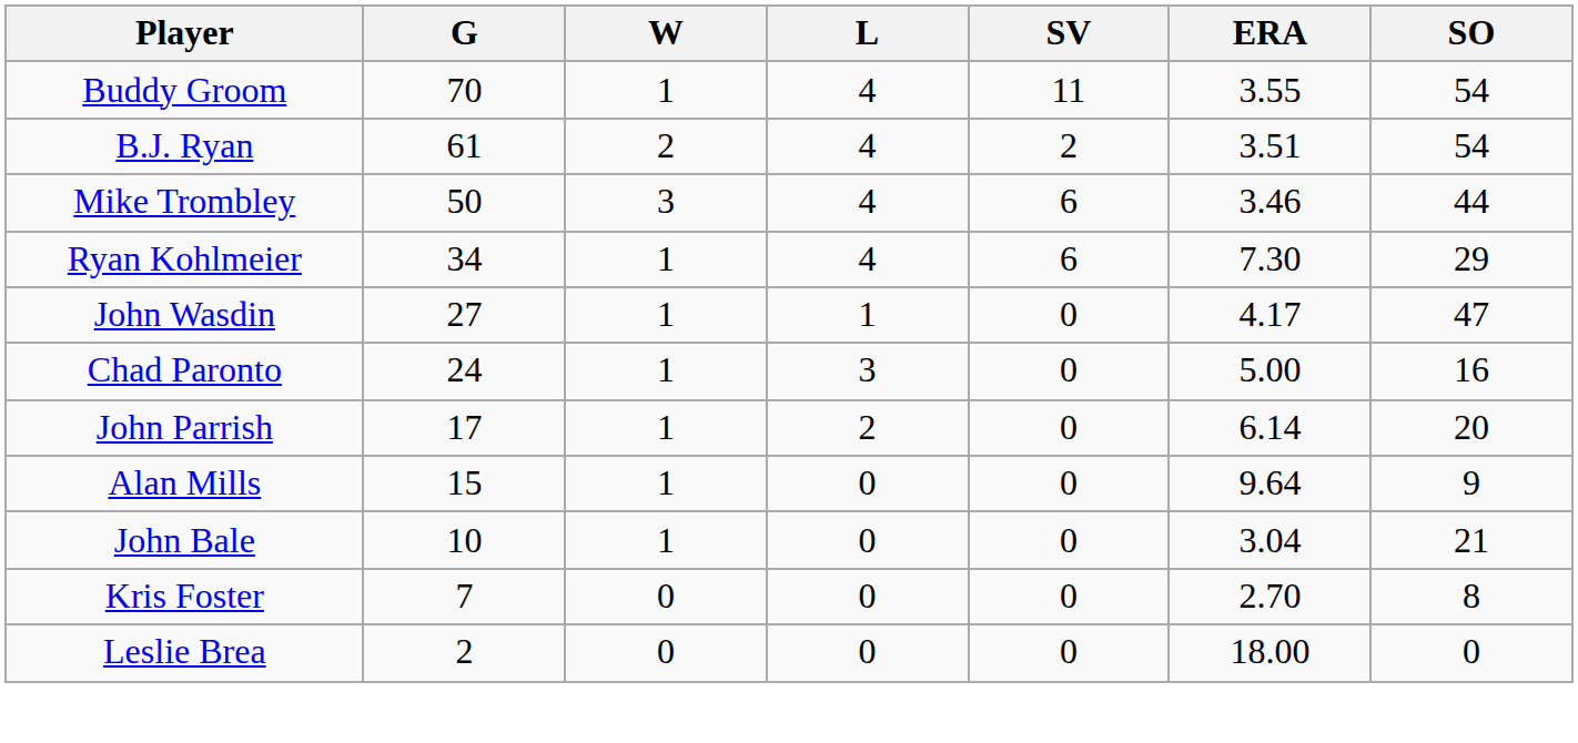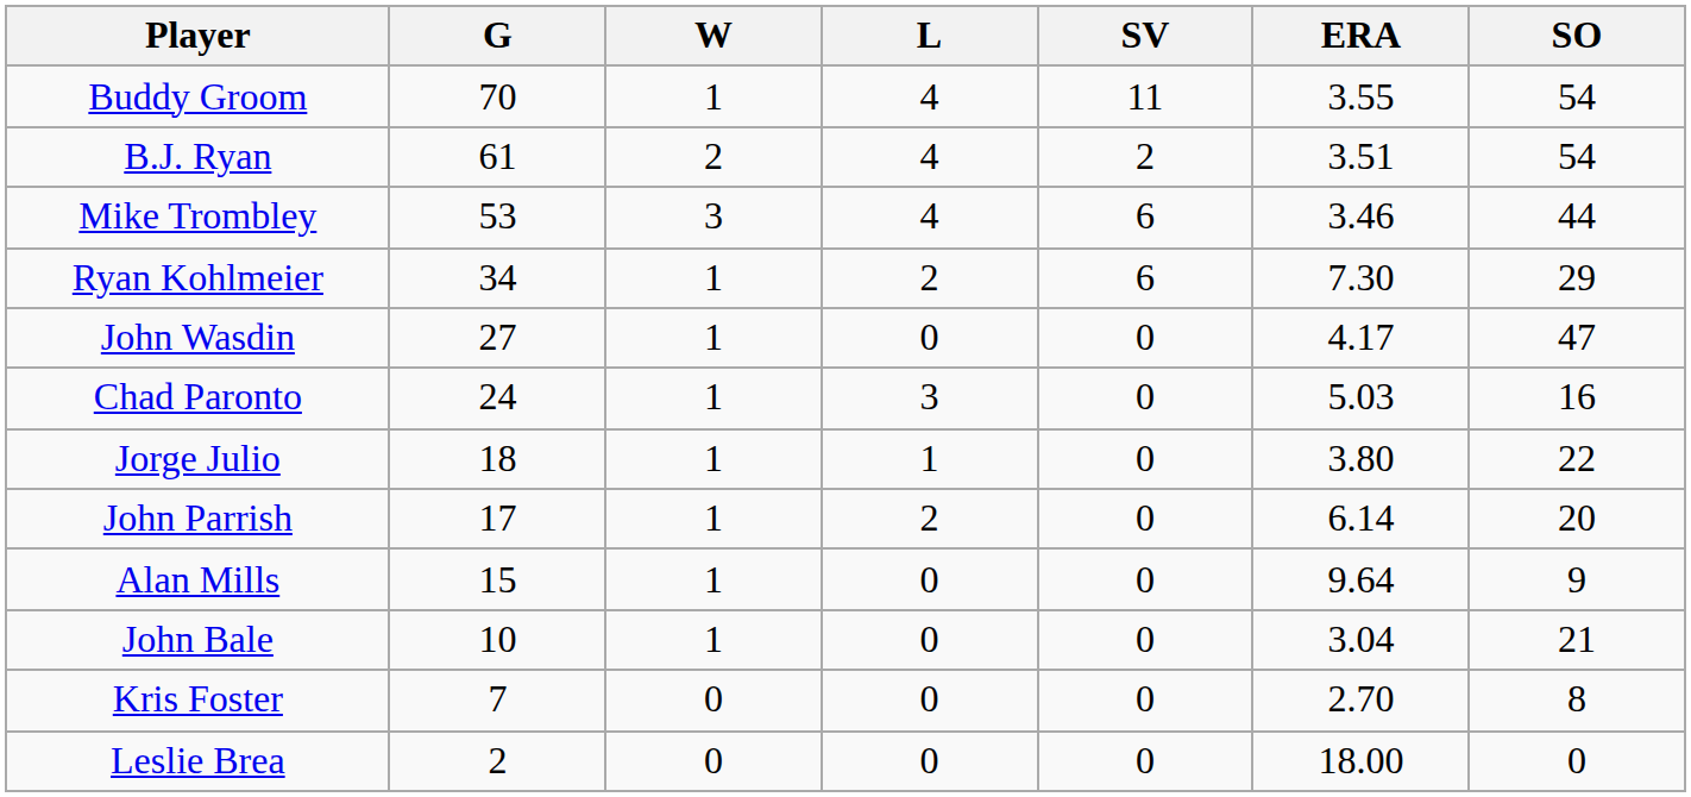 <table class="wikitable sortable">
 <tr>
 <th bgcolor="#DDDDFF" width="16%">Player</th>
 <th bgcolor="#DDDDFF" width="9%">G</th>
 <th bgcolor="#DDDDFF" width="9%">W</th>
 <th bgcolor="#DDDDFF" width="9%">L</th>
 <th bgcolor="#DDDDFF" width="9%">SV</th>
 <th bgcolor="#DDDDFF" width="9%">ERA</th>
 <th bgcolor="#DDDDFF" width="9%">SO</th>
 </tr>
 <tr align=center>
 <td><a href='#'>Buddy Groom</a></td>
 <td>70</td>
 <td>1</td>
 <td>4</td>
 <td>11</td>
 <td>3.55</td>
 <td>54</td>
 </tr>
 <tr align=center>
 <td><a href='#'>B.J. Ryan</a></td>
 <td>61</td>
 <td>2</td>
 <td>4</td>
 <td>2</td>
 <td>3.51</td>
 <td>54</td>
 </tr>
 <tr align=center>
 <td><a href='#'>Mike Trombley</a></td>
-<td>50</td>
+<td>53</td>
 <td>3</td>
 <td>4</td>
 <td>6</td>
 <td>3.46</td>
 <td>44</td>
 </tr>
 <tr align=center>
 <td><a href='#'>Ryan Kohlmeier</a></td>
 <td>34</td>
 <td>1</td>
-<td>4</td>
+<td>2</td>
 <td>6</td>
 <td>7.30</td>
 <td>29</td>
 </tr>
 <tr align=center>
 <td><a href='#'>John Wasdin</a></td>
 <td>27</td>
 <td>1</td>
-<td>1</td>
+<td>0</td>
 <td>0</td>
 <td>4.17</td>
 <td>47</td>
 </tr>
 <tr align=center>
 <td><a href='#'>Chad Paronto</a></td>
 <td>24</td>
 <td>1</td>
 <td>3</td>
 <td>0</td>
-<td>5.00</td>
+<td>5.03</td>
 <td>16</td>
+</tr>
+<tr align=center>
+<td><a href='#'>Jorge Julio</a></td>
+<td>18</td>
+<td>1</td>
+<td>1</td>
+<td>0</td>
+<td>3.80</td>
+<td>22</td>
 </tr>
 <tr align=center>
 <td><a href='#'>John Parrish</a></td>
 <td>17</td>
 <td>1</td>
 <td>2</td>
 <td>0</td>
 <td>6.14</td>
 <td>20</td>
 </tr>
 <tr align=center>
 <td><a href='#'>Alan Mills</a></td>
 <td>15</td>
 <td>1</td>
 <td>0</td>
 <td>0</td>
 <td>9.64</td>
 <td>9</td>
 </tr>
 <tr align=center>
 <td><a href='#'>John Bale</a></td>
 <td>10</td>
 <td>1</td>
 <td>0</td>
 <td>0</td>
 <td>3.04</td>
 <td>21</td>
 </tr>
 <tr align=center>
 <td><a href='#'>Kris Foster</a></td>
 <td>7</td>
 <td>0</td>
 <td>0</td>
 <td>0</td>
 <td>2.70</td>
 <td>8</td>
 </tr>
 <tr align=center>
 <td><a href='#'>Leslie Brea</a></td>
 <td>2</td>
 <td>0</td>
 <td>0</td>
 <td>0</td>
 <td>18.00</td>
 <td>0</td>
 </tr>
 </table>
